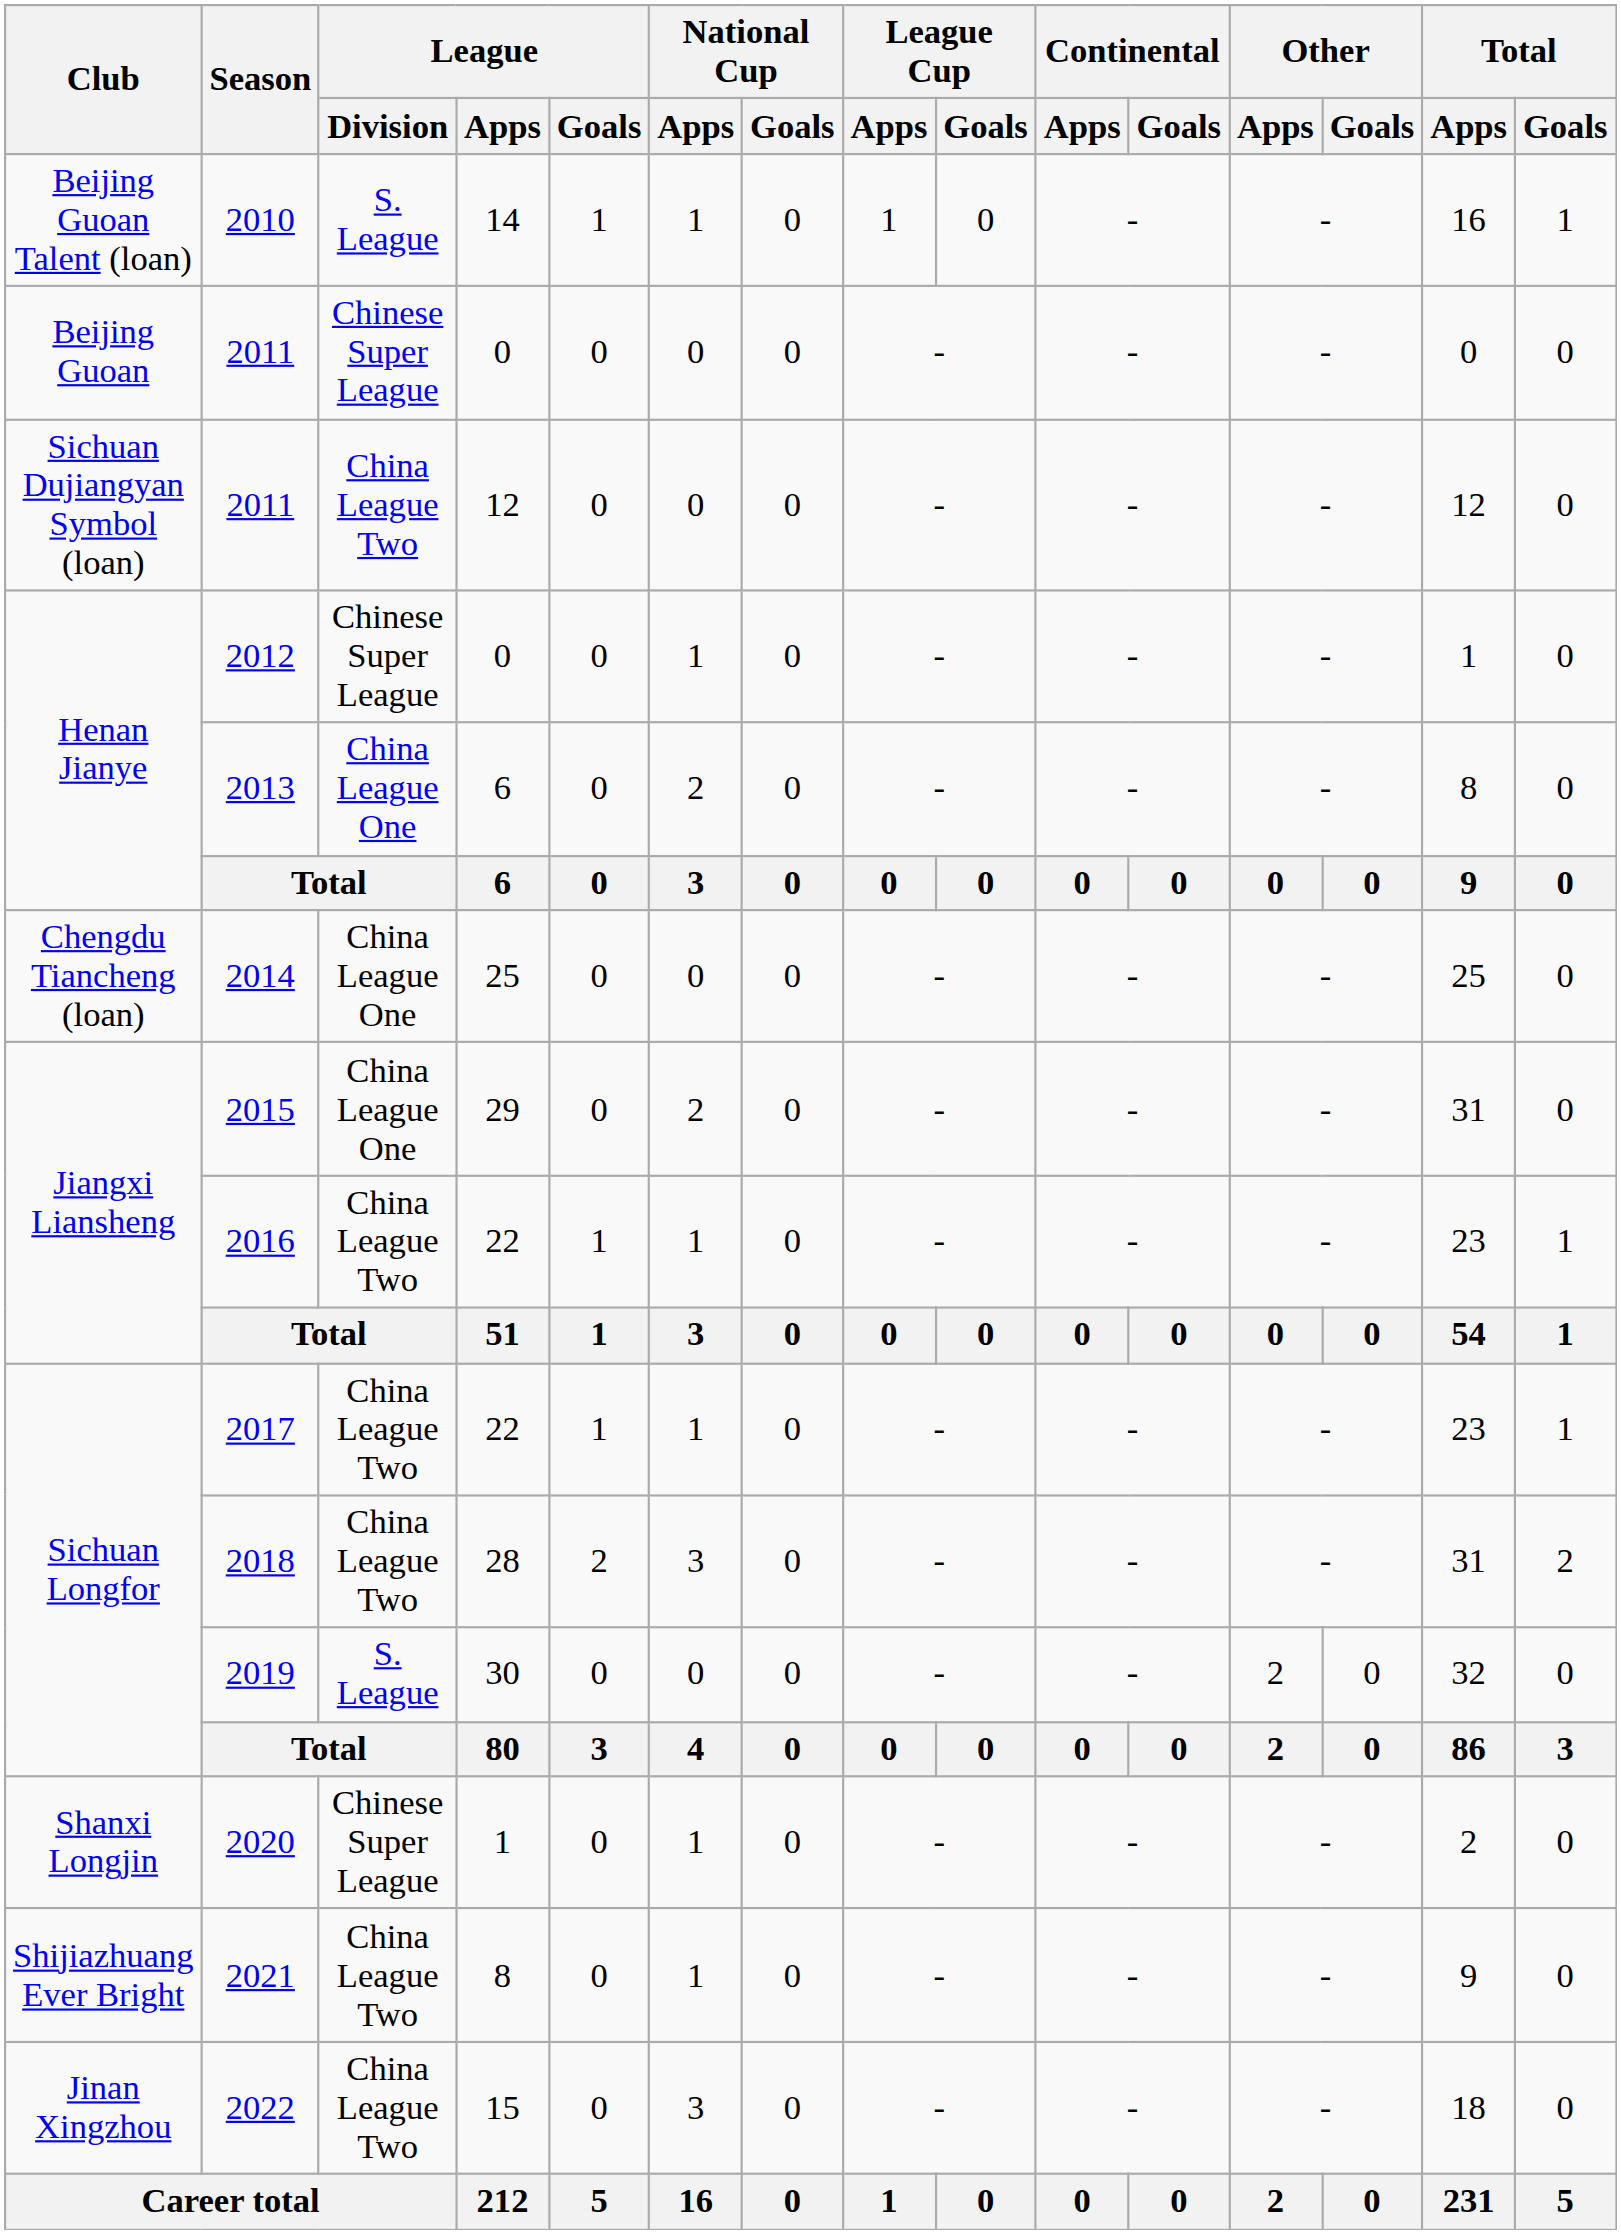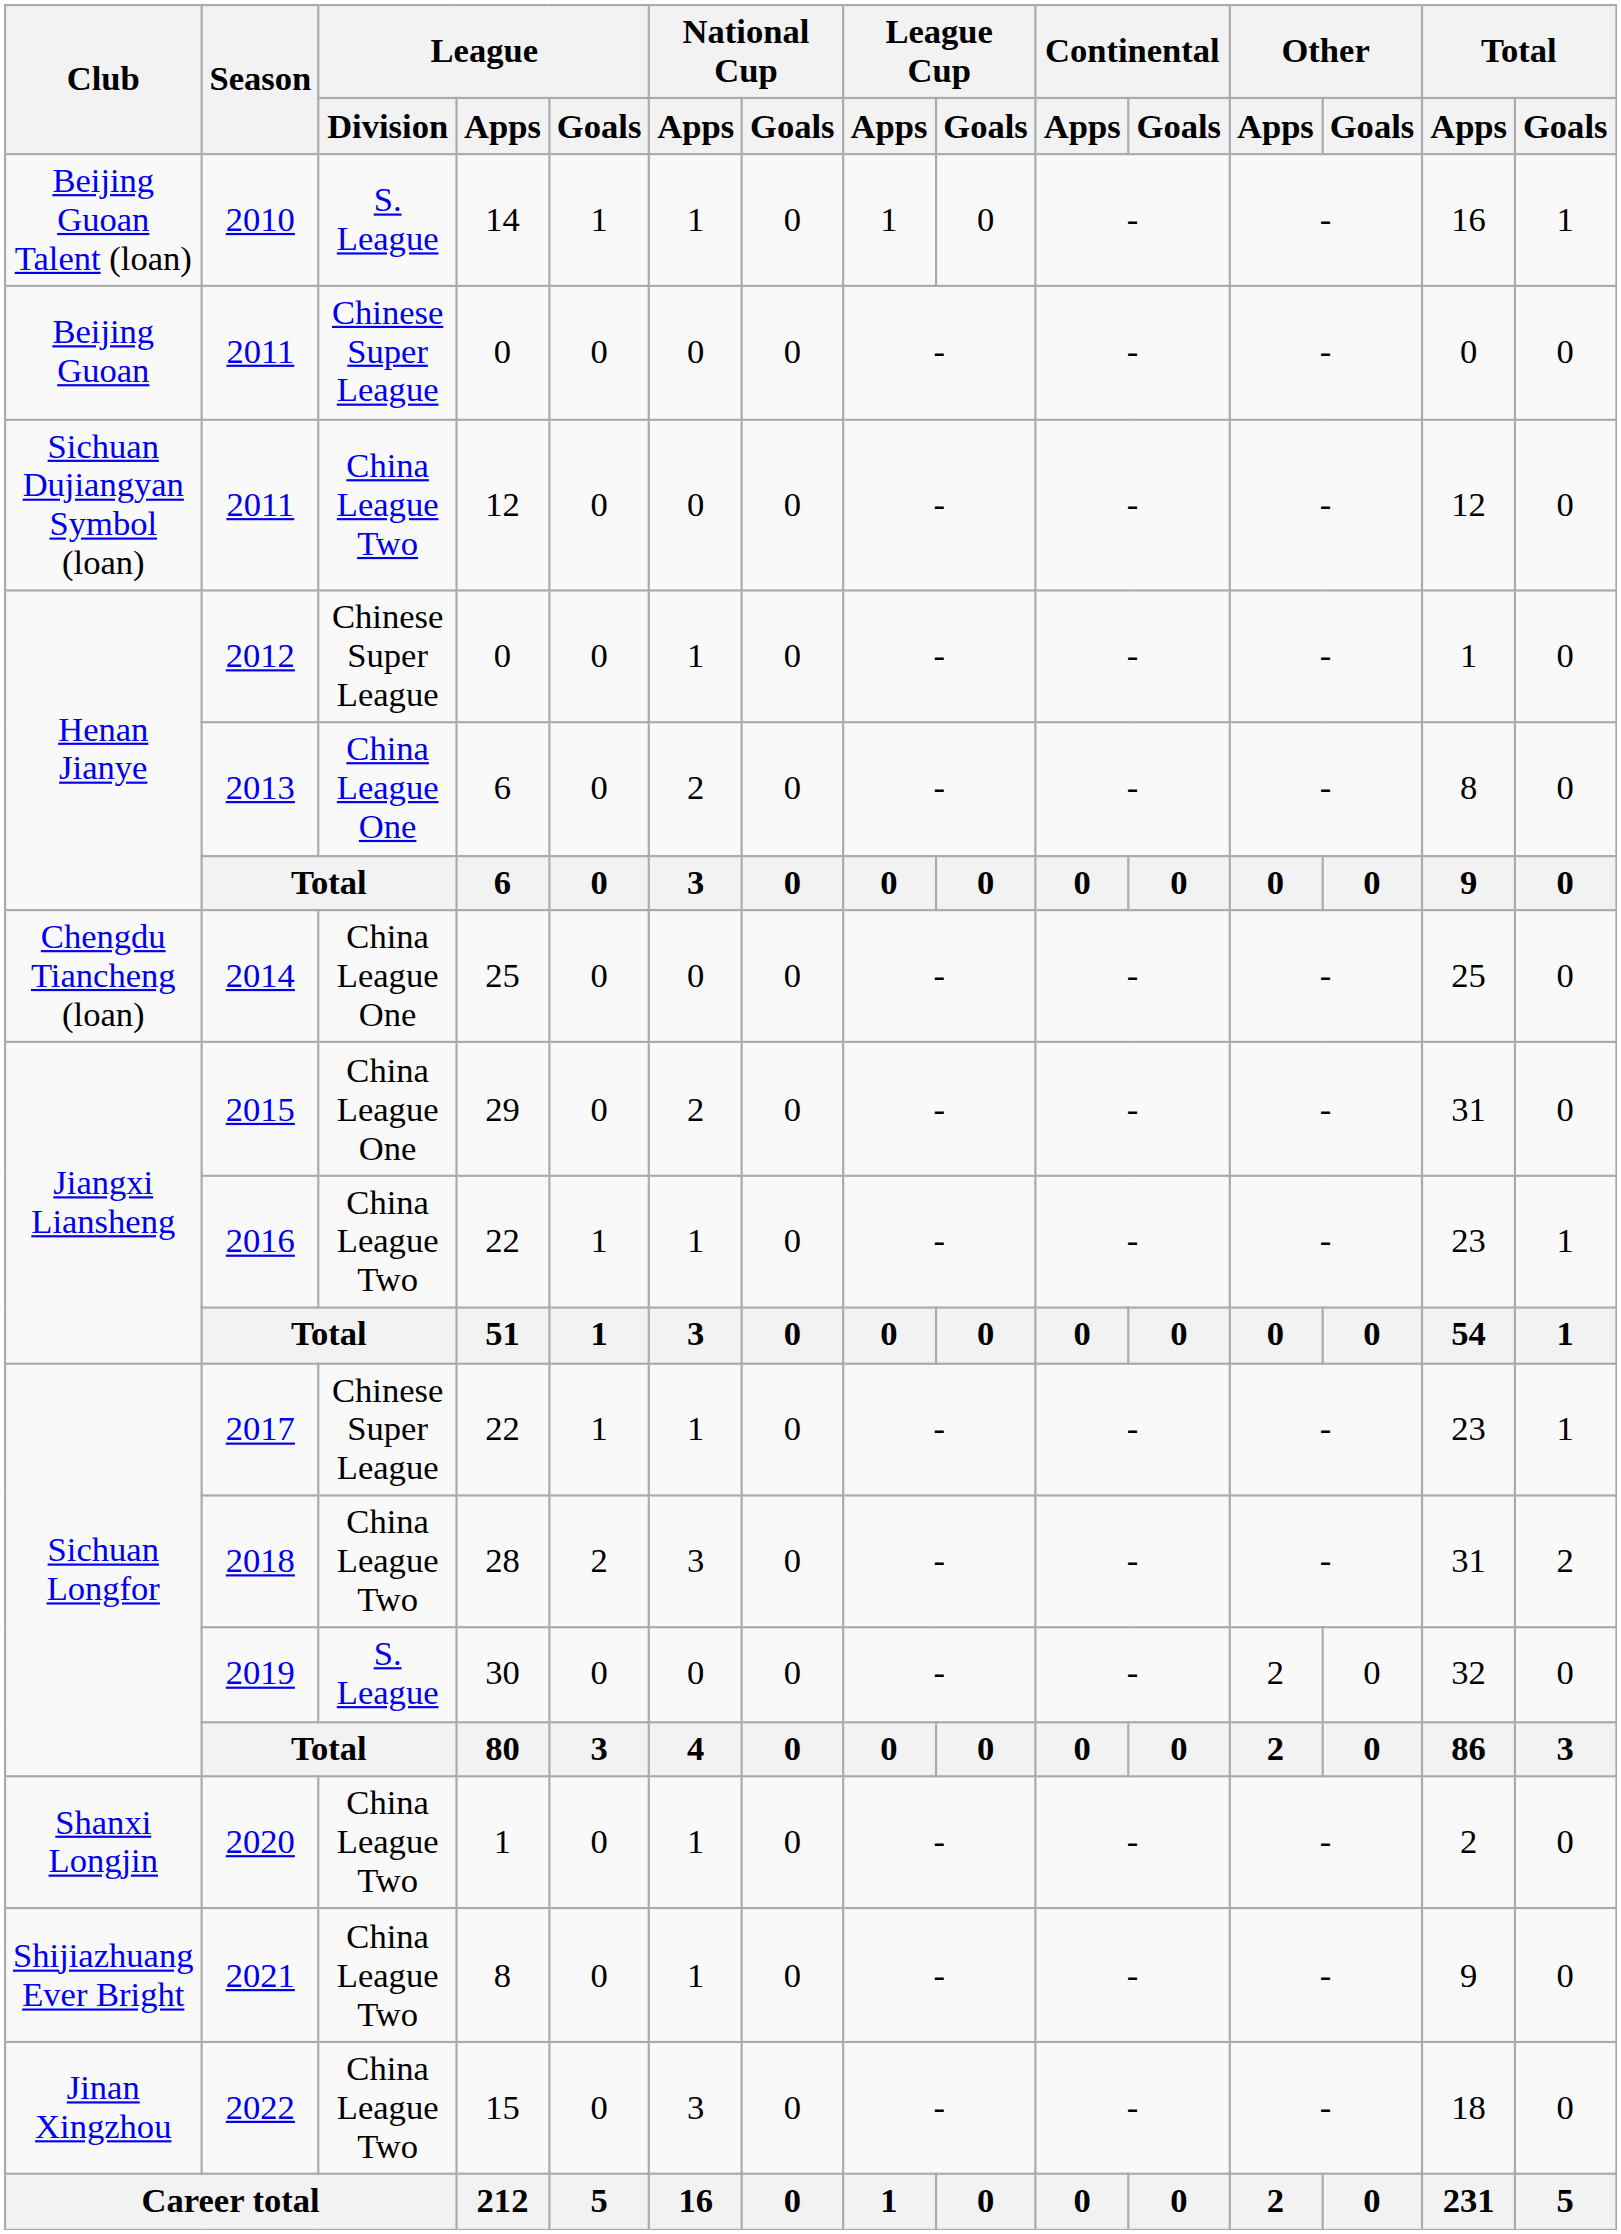 <table class="wikitable" style="text-align: center">
 <tr>
 <th rowspan="2">Club</th>
 <th rowspan="2">Season</th>
 <th colspan="3">League</th>
 <th colspan="2">National Cup</th>
 <th colspan="2">League Cup</th>
 <th colspan="2">Continental</th>
 <th colspan="2">Other</th>
 <th colspan="2">Total</th>
 </tr>
 <tr>
 <th>Division</th>
 <th>Apps</th>
 <th>Goals</th>
 <th>Apps</th>
 <th>Goals</th>
 <th>Apps</th>
 <th>Goals</th>
 <th>Apps</th>
 <th>Goals</th>
 <th>Apps</th>
 <th>Goals</th>
 <th>Apps</th>
 <th>Goals</th>
 </tr>
 <tr>
 <td><a href='#'>Beijing Guoan Talent</a> (loan)</td>
 <td><a href='#'>2010</a></td>
 <td><a href='#'>S. League</a></td>
 <td>14</td>
 <td>1</td>
 <td>1</td>
 <td>0</td>
 <td>1</td>
 <td>0</td>
 <td colspan="2">-</td>
 <td colspan="2">-</td>
 <td>16</td>
 <td>1</td>
 </tr>
 <tr>
 <td><a href='#'>Beijing Guoan</a></td>
 <td><a href='#'>2011</a></td>
 <td><a href='#'>Chinese Super League</a></td>
 <td>0</td>
 <td>0</td>
 <td>0</td>
 <td>0</td>
 <td colspan="2">-</td>
 <td colspan="2">-</td>
 <td colspan="2">-</td>
 <td>0</td>
 <td>0</td>
 </tr>
 <tr>
 <td><a href='#'>Sichuan Dujiangyan Symbol</a> (loan)</td>
 <td><a href='#'>2011</a></td>
 <td><a href='#'>China League Two</a></td>
 <td>12</td>
 <td>0</td>
 <td>0</td>
 <td>0</td>
 <td colspan="2">-</td>
 <td colspan="2">-</td>
 <td colspan="2">-</td>
 <td>12</td>
 <td>0</td>
 </tr>
 <tr>
 <td rowspan=3><a href='#'>Henan Jianye</a></td>
 <td><a href='#'>2012</a></td>
 <td>Chinese Super League</td>
 <td>0</td>
 <td>0</td>
 <td>1</td>
 <td>0</td>
 <td colspan="2">-</td>
 <td colspan="2">-</td>
 <td colspan="2">-</td>
 <td>1</td>
 <td>0</td>
 </tr>
 <tr>
 <td><a href='#'>2013</a></td>
 <td><a href='#'>China League One</a></td>
 <td>6</td>
 <td>0</td>
 <td>2</td>
 <td>0</td>
 <td colspan="2">-</td>
 <td colspan="2">-</td>
 <td colspan="2">-</td>
 <td>8</td>
 <td>0</td>
 </tr>
 <tr>
 <th colspan=2>Total</th>
 <th>6</th>
 <th>0</th>
 <th>3</th>
 <th>0</th>
 <th>0</th>
 <th>0</th>
 <th>0</th>
 <th>0</th>
 <th>0</th>
 <th>0</th>
 <th>9</th>
 <th>0</th>
 </tr>
 <tr>
 <td><a href='#'>Chengdu Tiancheng</a> (loan)</td>
 <td><a href='#'>2014</a></td>
 <td>China League One</td>
 <td>25</td>
 <td>0</td>
 <td>0</td>
 <td>0</td>
 <td colspan="2">-</td>
 <td colspan="2">-</td>
 <td colspan="2">-</td>
 <td>25</td>
 <td>0</td>
 </tr>
 <tr>
 <td rowspan=3><a href='#'>Jiangxi Liansheng</a></td>
 <td><a href='#'>2015</a></td>
 <td>China League One</td>
 <td>29</td>
 <td>0</td>
 <td>2</td>
 <td>0</td>
 <td colspan="2">-</td>
 <td colspan="2">-</td>
 <td colspan="2">-</td>
 <td>31</td>
 <td>0</td>
 </tr>
 <tr>
 <td><a href='#'>2016</a></td>
 <td>China League Two</td>
 <td>22</td>
 <td>1</td>
 <td>1</td>
 <td>0</td>
 <td colspan="2">-</td>
 <td colspan="2">-</td>
 <td colspan="2">-</td>
 <td>23</td>
 <td>1</td>
 </tr>
 <tr>
 <th colspan=2>Total</th>
 <th>51</th>
 <th>1</th>
 <th>3</th>
 <th>0</th>
 <th>0</th>
 <th>0</th>
 <th>0</th>
 <th>0</th>
 <th>0</th>
 <th>0</th>
 <th>54</th>
 <th>1</th>
 </tr>
 <tr>
 <td rowspan=4><a href='#'>Sichuan Longfor</a></td>
 <td><a href='#'>2017</a></td>
-<td>China League Two</td>
+<td>Chinese Super League</td>
 <td>22</td>
 <td>1</td>
 <td>1</td>
 <td>0</td>
 <td colspan="2">-</td>
 <td colspan="2">-</td>
 <td colspan="2">-</td>
 <td>23</td>
 <td>1</td>
 </tr>
 <tr>
 <td><a href='#'>2018</a></td>
 <td>China League Two</td>
 <td>28</td>
 <td>2</td>
 <td>3</td>
 <td>0</td>
 <td colspan="2">-</td>
 <td colspan="2">-</td>
 <td colspan="2">-</td>
 <td>31</td>
 <td>2</td>
 </tr>
 <tr>
 <td><a href='#'>2019</a></td>
 <td><a href='#'>S. League</a></td>
 <td>30</td>
 <td>0</td>
 <td>0</td>
 <td>0</td>
 <td colspan="2">-</td>
 <td colspan="2">-</td>
 <td>2</td>
 <td>0</td>
 <td>32</td>
 <td>0</td>
 </tr>
 <tr>
 <th colspan=2>Total</th>
 <th>80</th>
 <th>3</th>
 <th>4</th>
 <th>0</th>
 <th>0</th>
 <th>0</th>
 <th>0</th>
 <th>0</th>
 <th>2</th>
 <th>0</th>
 <th>86</th>
 <th>3</th>
 </tr>
 <tr>
 <td><a href='#'>Shanxi Longjin</a></td>
 <td><a href='#'>2020</a></td>
-<td>Chinese Super League</td>
+<td>China League Two</td>
 <td>1</td>
 <td>0</td>
 <td>1</td>
 <td>0</td>
 <td colspan="2">-</td>
 <td colspan="2">-</td>
 <td colspan="2">-</td>
 <td>2</td>
 <td>0</td>
 </tr>
 <tr>
 <td><a href='#'>Shijiazhuang Ever Bright</a></td>
 <td><a href='#'>2021</a></td>
 <td>China League Two</td>
 <td>8</td>
 <td>0</td>
 <td>1</td>
 <td>0</td>
 <td colspan="2">-</td>
 <td colspan="2">-</td>
 <td colspan="2">-</td>
 <td>9</td>
 <td>0</td>
 </tr>
 <tr>
 <td><a href='#'>Jinan Xingzhou</a></td>
 <td><a href='#'>2022</a></td>
 <td>China League Two</td>
 <td>15</td>
 <td>0</td>
 <td>3</td>
 <td>0</td>
 <td colspan="2">-</td>
 <td colspan="2">-</td>
 <td colspan="2">-</td>
 <td>18</td>
 <td>0</td>
 </tr>
 <tr>
 <th colspan=3>Career total</th>
 <th>212</th>
 <th>5</th>
 <th>16</th>
 <th>0</th>
 <th>1</th>
 <th>0</th>
 <th>0</th>
 <th>0</th>
 <th>2</th>
 <th>0</th>
 <th>231</th>
 <th>5</th>
 </tr>
 </table>
